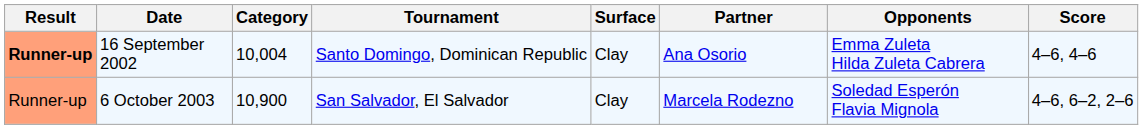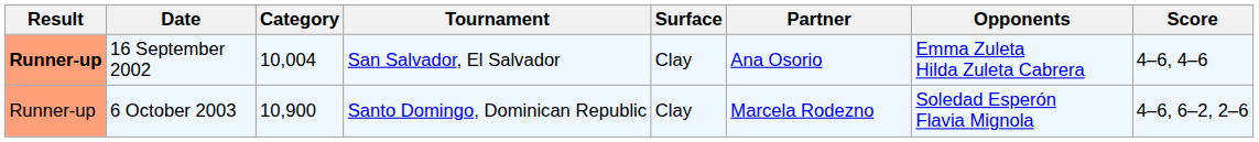 <table class="sortable wikitable" style=font-size:97%>
 <tr>
 <th>Result</th>
 <th width=120>Date</th>
 <th>Category</th>
 <th>Tournament</th>
 <th>Surface</th>
 <th width=150>Partner</th>
 <th width=180>Opponents</th>
 <th>Score</th>
 </tr>
 <tr style="background:#f0f8ff;">
 <td style="background:#ffa07a;"><strong>Runner-up</strong></td>
 <td>16 September 2002</td>
 <td>10,004</td>
-<td><a href='#'>Santo Domingo</a>, Dominican Republic</td>
+<td><a href='#'>San Salvador</a>, El Salvador</td>
 <td>Clay</td>
 <td> <a href='#'>Ana Osorio</a></td>
 <td> <a href='#'>Emma Zuleta</a> <br>  <a href='#'>Hilda Zuleta Cabrera</a></td>
 <td>4–6, 4–6</td>
 </tr>
 <tr style="background:#f0f8ff;">
 <td style="background:#ffa07a;">Runner-up</td>
 <td>6 October 2003</td>
 <td>10,900</td>
-<td><a href='#'>San Salvador</a>, El Salvador</td>
+<td><a href='#'>Santo Domingo</a>, Dominican Republic</td>
 <td>Clay</td>
 <td> <a href='#'>Marcela Rodezno</a></td>
 <td> <a href='#'>Soledad Esperón</a> <br>  <a href='#'>Flavia Mignola</a></td>
 <td>4–6, 6–2, 2–6</td>
 </tr>
 </table>
